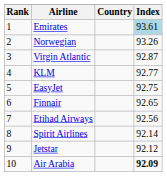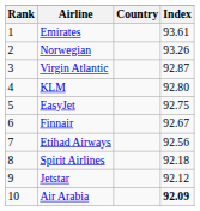 <table class="wikitable" style="margin:1em auto;">
 <tr>
 </tr>
 <tr>
 <th>Rank</th>
 <th>Airline</th>
 <th>Country</th>
 <th>Index</th>
 </tr>
 <tr>
 <td>1</td>
 <td><a href='#'>Emirates</a></td>
 <td></td>
-<td style="background: lightblue;">93.61</td>
+<td>93.61</td>
 </tr>
 <tr>
 <td>2</td>
 <td><a href='#'>Norwegian</a></td>
 <td></td>
 <td>93.26</td>
 </tr>
 <tr>
 <td>3</td>
 <td><a href='#'>Virgin Atlantic</a></td>
 <td></td>
 <td>92.87</td>
 </tr>
 <tr>
 <td>4</td>
 <td><a href='#'>KLM</a></td>
 <td></td>
-<td>92.77</td>
+<td>92.80</td>
 </tr>
 <tr>
 <td>5</td>
 <td><a href='#'>EasyJet</a></td>
 <td></td>
 <td>92.75</td>
 </tr>
 <tr>
 <td>6</td>
 <td><a href='#'>Finnair</a></td>
 <td></td>
-<td>92.65</td>
+<td>92.67</td>
 </tr>
 <tr>
 <td>7</td>
 <td><a href='#'>Etihad Airways</a></td>
 <td></td>
 <td>92.56</td>
 </tr>
 <tr>
 <td>8</td>
 <td><a href='#'>Spirit Airlines</a></td>
 <td></td>
-<td>92.14</td>
+<td>92.18</td>
 </tr>
 <tr>
 <td>9</td>
 <td><a href='#'>Jetstar</a></td>
 <td></td>
 <td>92.12</td>
 </tr>
 <tr>
 <td>10</td>
 <td><a href='#'>Air Arabia</a></td>
 <td></td>
 <td><strong>92.09</strong></td>
 </tr>
 </table>
